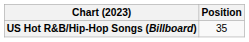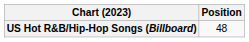 <table class="wikitable plainrowheaders" style="text-align:center">
 <tr>
 <th scope="col">Chart (2023)</th>
 <th scope="col">Position</th>
 </tr>
 <tr>
 <th scope="row">US Hot R&B/Hip-Hop Songs (<em>Billboard</em>)</th>
-<td>35</td>
+<td>48</td>
 </tr>
 </table>
